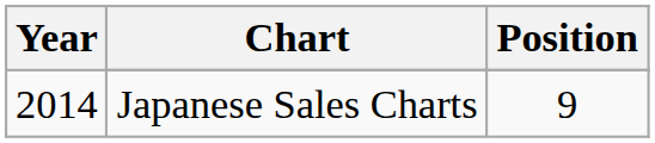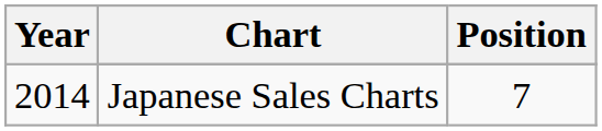 <table class="wikitable">
 <tr>
 <th>Year</th>
 <th>Chart</th>
 <th>Position</th>
 </tr>
 <tr>
 <td rowspan="2">2014</td>
 </tr>
 <tr>
 <td>Japanese Sales Charts</td>
-<td style="text-align:center;">9</td>
+<td style="text-align:center;">7</td>
 </tr>
 </table>
